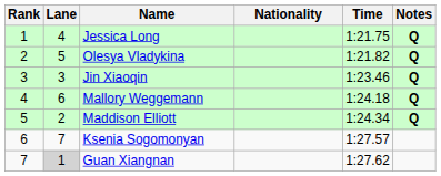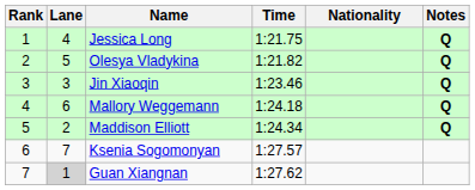 <table class="wikitable sortable" style="text-align:center">
 <tr>
 <th>Rank</th>
 <th>Lane</th>
 <th style="width:180px">Name</th>
+<th>Time</th>
 <th style="width:125px">Nationality</th>
-<th>Time</th>
 <th>Notes</th>
 </tr>
 <tr style="background:#cfc;">
 <td>1</td>
 <td>4</td>
 <td style="text-align:left;"><a href='#'>Jessica Long</a></td>
+<td>1:21.75</td>
 <td style="text-align:left;"></td>
-<td>1:21.75</td>
 <td><strong>Q</strong></td>
 </tr>
 <tr style="background:#cfc;">
 <td>2</td>
 <td>5</td>
 <td style="text-align:left;"><a href='#'>Olesya Vladykina</a></td>
+<td>1:21.82</td>
 <td style="text-align:left;"></td>
-<td>1:21.82</td>
 <td><strong>Q</strong></td>
 </tr>
 <tr style="background:#cfc;">
 <td>3</td>
 <td>3</td>
 <td style="text-align:left;"><a href='#'>Jin Xiaoqin</a></td>
+<td>1:23.46</td>
 <td style="text-align:left;"></td>
-<td>1:23.46</td>
 <td><strong>Q</strong></td>
 </tr>
 <tr style="background:#cfc;">
 <td>4</td>
 <td>6</td>
 <td style="text-align:left;"><a href='#'>Mallory Weggemann</a></td>
+<td>1:24.18</td>
 <td style="text-align:left;"></td>
-<td>1:24.18</td>
 <td><strong>Q</strong></td>
 </tr>
 <tr style="background:#cfc;">
 <td>5</td>
 <td>2</td>
 <td style="text-align:left;"><a href='#'>Maddison Elliott</a></td>
+<td>1:24.34</td>
 <td style="text-align:left;"></td>
-<td>1:24.34</td>
 <td><strong>Q</strong></td>
 </tr>
 <tr>
 <td>6</td>
 <td>7</td>
 <td style="text-align:left;"><a href='#'>Ksenia Sogomonyan</a></td>
+<td>1:27.57</td>
 <td style="text-align:left;"></td>
-<td>1:27.57</td>
 <td></td>
 </tr>
 <tr>
 <td>7</td>
 <td style="background: lightgrey;">1</td>
 <td style="text-align:left;"><a href='#'>Guan Xiangnan</a></td>
+<td>1:27.62</td>
 <td style="text-align:left;"></td>
-<td>1:27.62</td>
 <td></td>
 </tr>
 </table>
